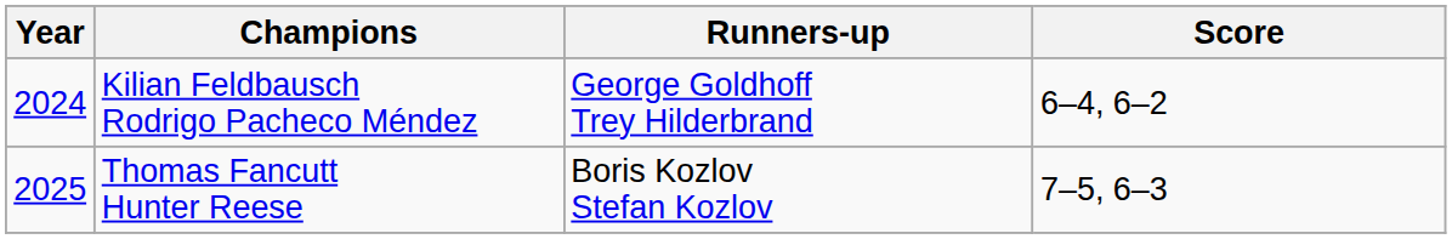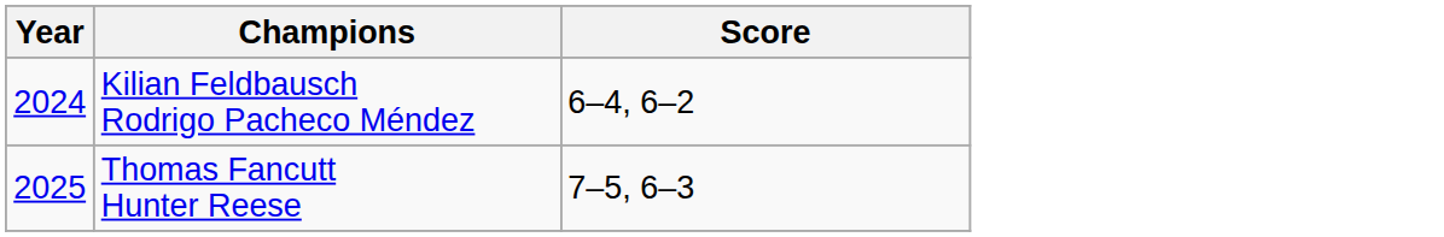 <table class="wikitable" style="font-size:90%">
 <tr>
 <th>Year</th>
 <th width="200">Champions</th>
-<th width="200">Runners-up</th>
 <th width="175">Score</th>
 </tr>
 <tr>
 <td><a href='#'>2024</a></td>
 <td> <a href='#'>Kilian Feldbausch</a><br> <a href='#'>Rodrigo Pacheco Méndez</a></td>
-<td> <a href='#'>George Goldhoff</a><br> <a href='#'>Trey Hilderbrand</a></td>
 <td>6–4, 6–2</td>
 </tr>
 <tr>
 <td><a href='#'>2025</a></td>
 <td> <a href='#'>Thomas Fancutt</a><br> <a href='#'>Hunter Reese</a></td>
-<td> Boris Kozlov<br> <a href='#'>Stefan Kozlov</a></td>
 <td>7–5, 6–3</td>
 </tr>
 </table>
